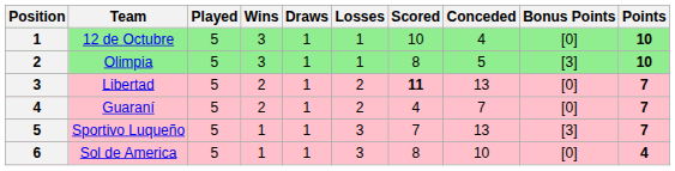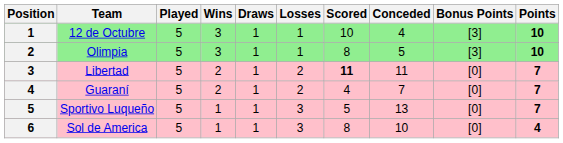 <table class="wikitable" style="text-align:center">
 <tr>
 <th>Position</th>
 <th>Team</th>
 <th>Played</th>
 <th>Wins</th>
 <th>Draws</th>
 <th>Losses</th>
 <th>Scored</th>
 <th>Conceded</th>
 <th>Bonus Points</th>
 <th>Points</th>
 </tr>
 <tr bgcolor="lightgreen">
 <th>1</th>
 <td><a href='#'>12 de Octubre</a></td>
 <td>5</td>
 <td>3</td>
 <td>1</td>
 <td>1</td>
 <td>10</td>
 <td>4</td>
-<td>[0]</td>
+<td>[3]</td>
 <td><strong>10</strong></td>
 </tr>
 <tr bgcolor="lightgreen">
 <th>2</th>
 <td><a href='#'>Olimpia</a></td>
 <td>5</td>
 <td>3</td>
 <td>1</td>
 <td>1</td>
 <td>8</td>
 <td>5</td>
 <td>[3]</td>
 <td><strong>10</strong></td>
 </tr>
 <tr bgcolor="pink">
 <th>3</th>
 <td><a href='#'>Libertad</a></td>
 <td>5</td>
 <td>2</td>
 <td>1</td>
 <td>2</td>
 <td><strong>11</strong></td>
-<td>13</td>
+<td>11</td>
 <td>[0]</td>
 <td><strong>7</strong></td>
 </tr>
 <tr bgcolor="pink">
 <th>4</th>
 <td><a href='#'>Guaraní</a></td>
 <td>5</td>
 <td>2</td>
 <td>1</td>
 <td>2</td>
 <td>4</td>
 <td>7</td>
 <td>[0]</td>
 <td><strong>7</strong></td>
 </tr>
 <tr bgcolor="pink">
 <th>5</th>
 <td><a href='#'>Sportivo Luqueño</a></td>
 <td>5</td>
 <td>1</td>
 <td>1</td>
 <td>3</td>
-<td>7</td>
+<td>5</td>
 <td>13</td>
-<td>[3]</td>
+<td>[0]</td>
 <td><strong>7</strong></td>
 </tr>
 <tr bgcolor="pink">
 <th>6</th>
 <td><a href='#'>Sol de America</a></td>
 <td>5</td>
 <td>1</td>
 <td>1</td>
 <td>3</td>
 <td>8</td>
 <td>10</td>
 <td>[0]</td>
 <td><strong>4</strong></td>
 </tr>
 </table>
